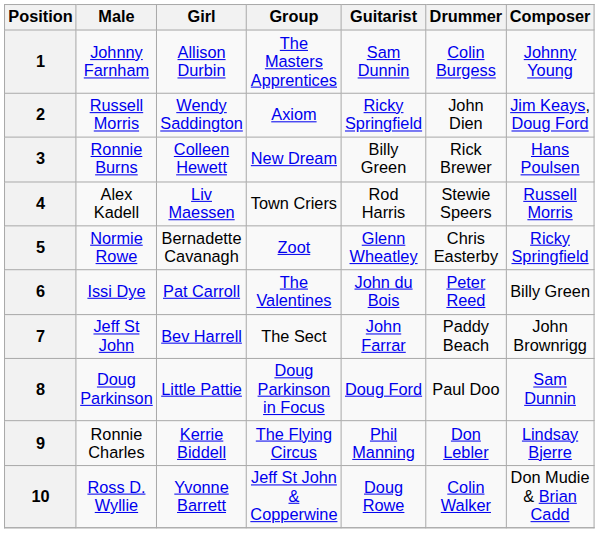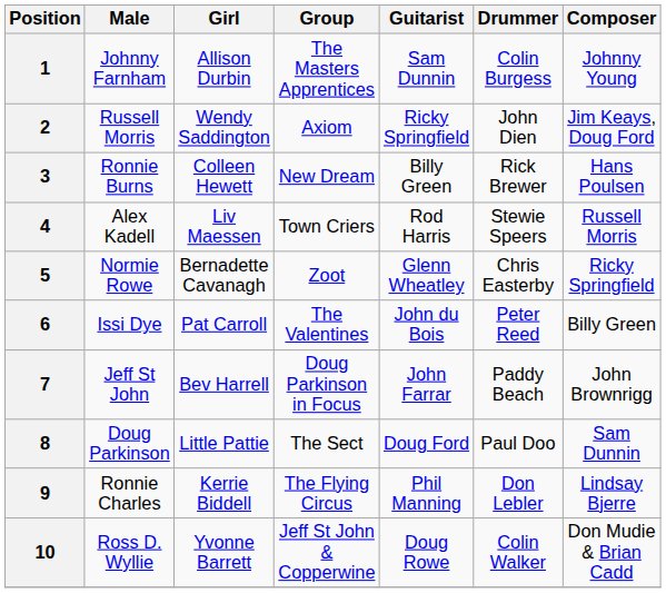 <table class="wikitable" style="text-align:center; width:200px; height:200px" border="1">
 <tr>
 <th>Position</th>
 <th>Male</th>
 <th>Girl</th>
 <th>Group</th>
 <th>Guitarist</th>
 <th>Drummer</th>
 <th>Composer</th>
 </tr>
 <tr>
 <th>1</th>
 <td><a href='#'>Johnny Farnham</a></td>
 <td><a href='#'>Allison Durbin</a></td>
 <td><a href='#'>The Masters Apprentices</a></td>
 <td><a href='#'>Sam Dunnin</a></td>
 <td><a href='#'>Colin Burgess</a></td>
 <td><a href='#'>Johnny Young</a></td>
 </tr>
 <tr>
 <th>2</th>
 <td><a href='#'>Russell Morris</a></td>
 <td><a href='#'>Wendy Saddington</a></td>
 <td><a href='#'>Axiom</a></td>
 <td><a href='#'>Ricky Springfield</a></td>
 <td>John Dien</td>
 <td><a href='#'>Jim Keays</a>, <a href='#'>Doug Ford</a></td>
 </tr>
 <tr>
 <th>3</th>
 <td><a href='#'>Ronnie Burns</a></td>
 <td><a href='#'>Colleen Hewett</a></td>
 <td><a href='#'>New Dream</a></td>
 <td>Billy Green</td>
 <td>Rick Brewer</td>
 <td><a href='#'>Hans Poulsen</a></td>
 </tr>
 <tr>
 <th>4</th>
 <td>Alex Kadell</td>
 <td><a href='#'>Liv Maessen</a></td>
 <td>Town Criers</td>
 <td>Rod Harris</td>
 <td>Stewie Speers</td>
 <td><a href='#'>Russell Morris</a></td>
 </tr>
 <tr>
 <th>5</th>
 <td><a href='#'>Normie Rowe</a></td>
 <td>Bernadette Cavanagh</td>
 <td><a href='#'>Zoot</a></td>
 <td><a href='#'>Glenn Wheatley</a></td>
 <td>Chris Easterby</td>
 <td><a href='#'>Ricky Springfield</a></td>
 </tr>
 <tr>
 <th>6</th>
 <td><a href='#'>Issi Dye</a></td>
 <td><a href='#'>Pat Carroll</a></td>
 <td><a href='#'>The Valentines</a></td>
 <td><a href='#'>John du Bois</a></td>
 <td><a href='#'>Peter Reed</a></td>
 <td>Billy Green</td>
 </tr>
 <tr>
 <th>7</th>
 <td><a href='#'>Jeff St John</a></td>
 <td><a href='#'>Bev Harrell</a></td>
-<td>The Sect</td>
+<td><a href='#'>Doug Parkinson in Focus</a></td>
 <td><a href='#'>John Farrar</a></td>
 <td>Paddy Beach</td>
 <td>John Brownrigg</td>
 </tr>
 <tr>
 <th>8</th>
 <td><a href='#'>Doug Parkinson</a></td>
 <td><a href='#'>Little Pattie</a></td>
-<td><a href='#'>Doug Parkinson in Focus</a></td>
+<td>The Sect</td>
 <td><a href='#'>Doug Ford</a></td>
 <td>Paul Doo</td>
 <td><a href='#'>Sam Dunnin</a></td>
 </tr>
 <tr>
 <th>9</th>
 <td>Ronnie Charles</td>
 <td><a href='#'>Kerrie Biddell</a></td>
 <td><a href='#'>The Flying Circus</a></td>
 <td><a href='#'>Phil Manning</a></td>
 <td><a href='#'>Don Lebler</a></td>
 <td><a href='#'>Lindsay Bjerre</a></td>
 </tr>
 <tr>
 <th>10</th>
 <td><a href='#'>Ross D. Wyllie</a></td>
 <td><a href='#'>Yvonne Barrett</a></td>
 <td><a href='#'>Jeff St John & Copperwine</a></td>
 <td><a href='#'>Doug Rowe</a></td>
 <td><a href='#'>Colin Walker</a></td>
 <td>Don Mudie & <a href='#'>Brian Cadd</a></td>
 </tr>
 <tr>
 </tr>
 </table>
